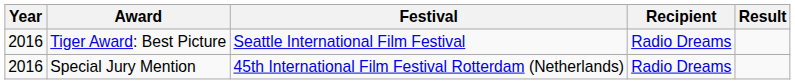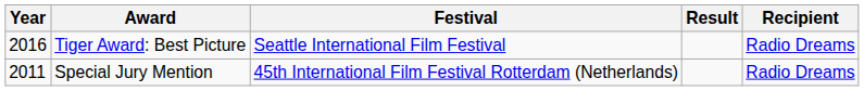 <table class="wikitable" style="margin:1em auto;">
 <tr>
 <th>Year</th>
 <th>Award</th>
 <th>Festival</th>
+<th Result>Result</th>
 <th>Recipient</th>
-<th Result>Result</th>
 </tr>
 <tr>
 <td>2016</td>
 <td><a href='#'>Tiger Award</a>: Best Picture</td>
 <td><a href='#'>Seattle International Film Festival</a></td>
+<td><sub>  </sub></td>
 <td><a href='#'>Radio Dreams</a></td>
-<td><sub>  </sub></td>
 </tr>
 <tr>
-<td>2016</td>
+<td>2011</td>
 <td>Special Jury Mention</td>
 <td><a href='#'>45th International Film Festival Rotterdam</a> (Netherlands)</td>
+<td><sub>  </sub></td>
 <td><a href='#'>Radio Dreams</a></td>
-<td><sub>  </sub></td>
 </tr>
 </table>
